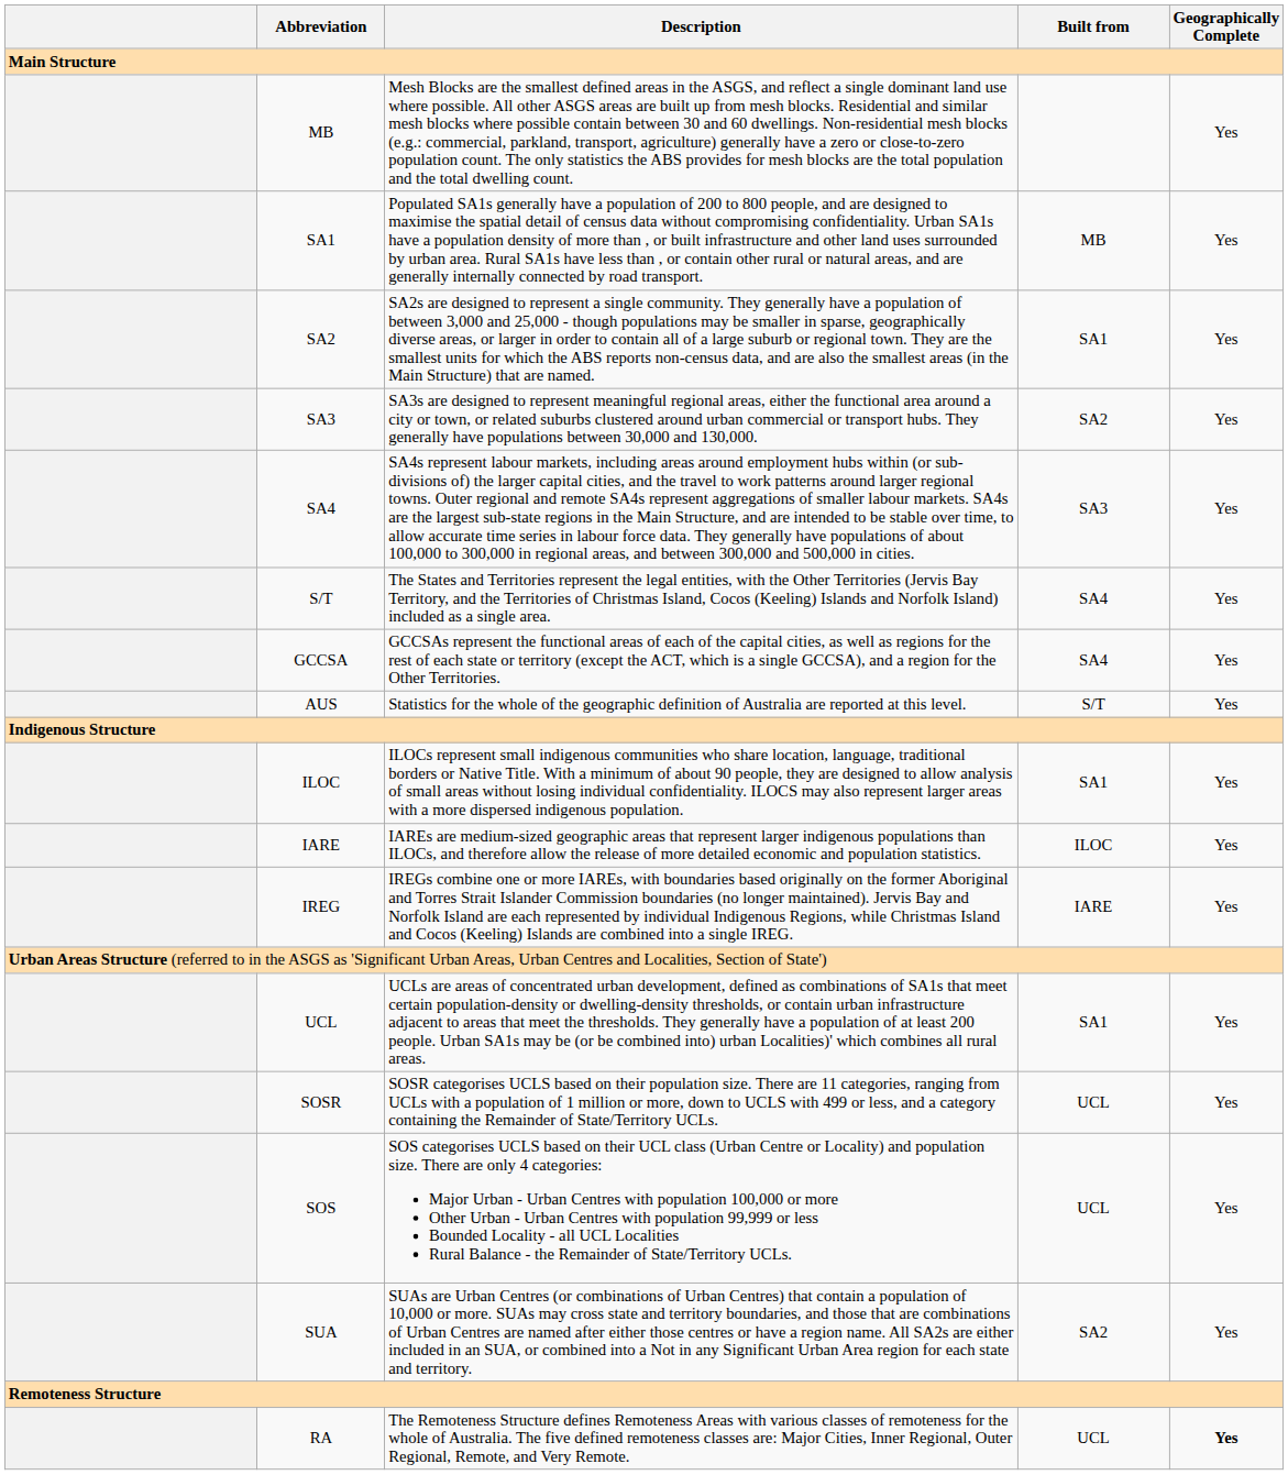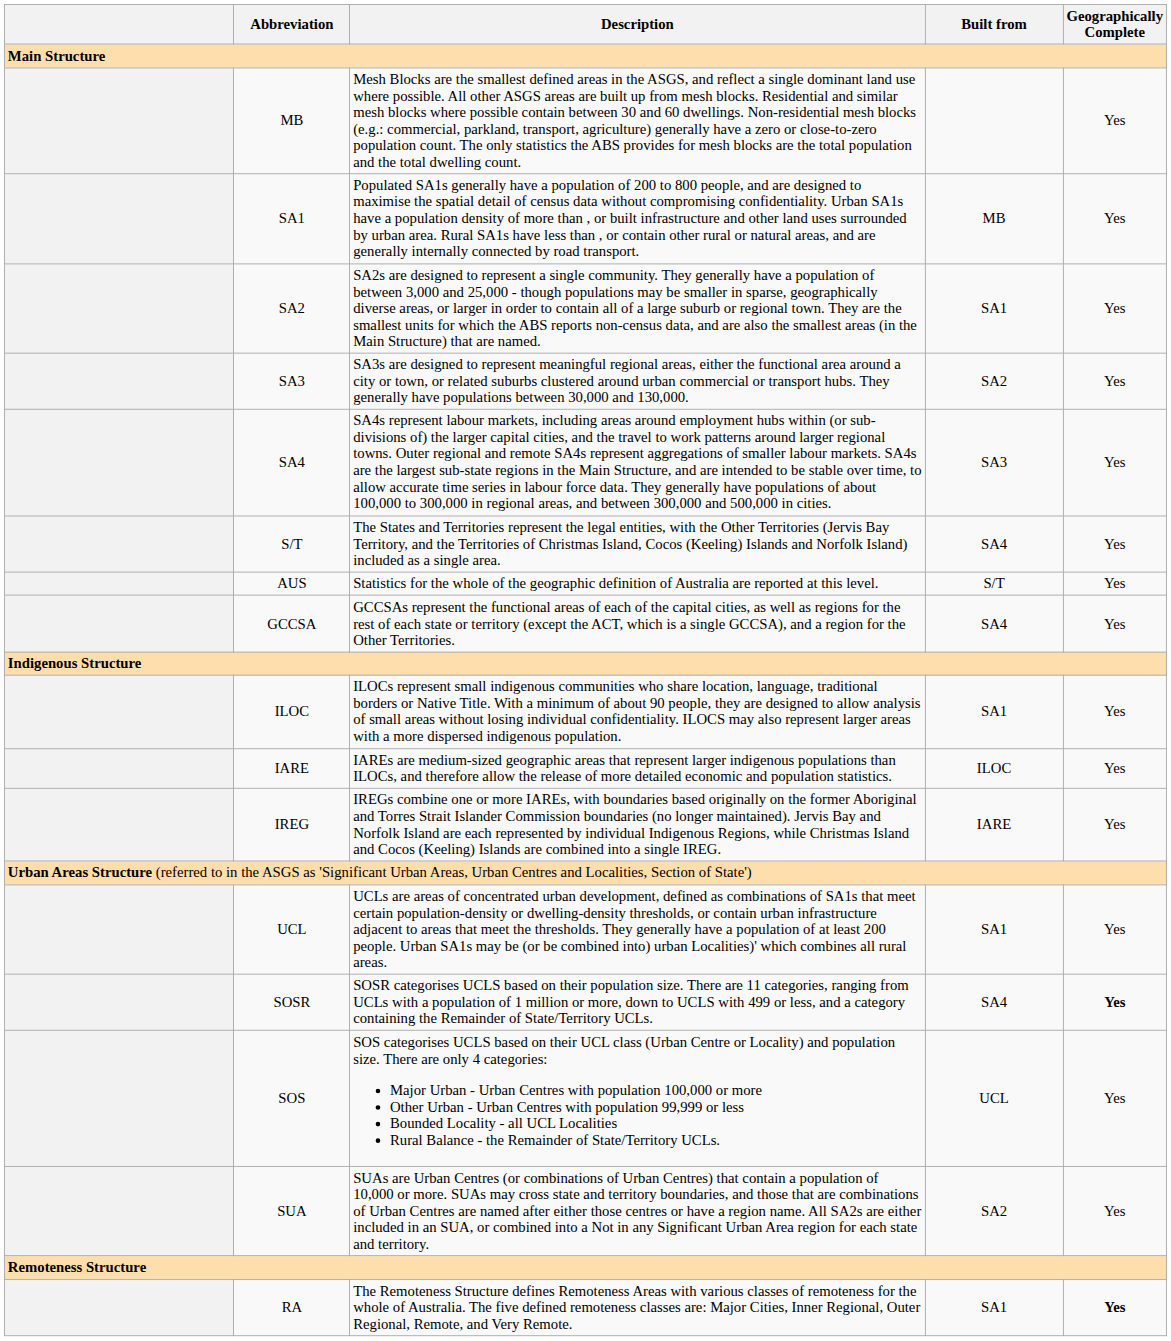 <table class="wikitable" width="100%" border="1" style="text-align:center;">
 <tr>
 <th width="20%"></th>
 <th width="10%">Abbreviation</th>
 <th width="50%">Description</th>
 <th width="12%">Built from</th>
 <th width="8%">Geographically<br>Complete</th>
 </tr>
 <tr>
 <td align="left" colspan="5" bgcolor="#ffdead"><strong>Main Structure</strong></td>
 </tr>
 <tr>
 <th></th>
 <td>MB</td>
 <td align="left">Mesh Blocks are the smallest defined areas in the ASGS, and reflect a single dominant land use where possible. All other ASGS areas are built up from mesh blocks. Residential and similar mesh blocks where possible contain between 30 and 60 dwellings. Non-residential mesh blocks (e.g.: commercial, parkland, transport, agriculture) generally have a zero or close-to-zero population count. The only statistics the ABS provides for mesh blocks are the total population and the total dwelling count.</td>
 <td></td>
 <td>Yes</td>
 </tr>
 <tr>
 <th></th>
 <td>SA1</td>
 <td align="left">Populated SA1s generally have a population of 200 to 800 people, and are designed to maximise the spatial detail of census data without compromising confidentiality. Urban SA1s have a population density of more than , or built infrastructure and other land uses surrounded by urban area. Rural SA1s have less than , or contain other rural or natural areas, and are generally internally connected by road transport.</td>
 <td>MB</td>
 <td>Yes</td>
 </tr>
 <tr>
 <th></th>
 <td>SA2</td>
 <td align="left">SA2s are designed to represent a single community. They generally have a population of between 3,000 and 25,000 - though populations may be smaller in sparse, geographically diverse areas, or larger in order to contain all of a large suburb or regional town. They are the smallest units for which the ABS reports non-census data, and are also the smallest areas (in the Main Structure) that are named.</td>
 <td>SA1</td>
 <td>Yes</td>
 </tr>
 <tr>
 <th></th>
 <td>SA3</td>
 <td align="left">SA3s are designed to represent meaningful regional areas, either the functional area around a city or town, or related suburbs clustered around urban commercial or transport hubs. They generally have populations between 30,000 and 130,000.</td>
 <td>SA2</td>
 <td>Yes</td>
 </tr>
 <tr>
 <th></th>
 <td>SA4</td>
 <td align="left">SA4s represent labour markets, including areas around employment hubs within (or sub-divisions of) the larger capital cities, and the travel to work patterns around larger regional towns. Outer regional and remote SA4s represent aggregations of smaller labour markets. SA4s are the largest sub-state regions in the Main Structure, and are intended to be stable over time, to allow accurate time series in labour force data. They generally have populations of about 100,000 to 300,000 in regional areas, and between 300,000 and 500,000 in cities.</td>
 <td>SA3</td>
 <td>Yes</td>
 </tr>
 <tr>
 <th></th>
 <td>S/T</td>
 <td align="left">The States and Territories represent the legal entities, with the Other Territories (Jervis Bay Territory, and the Territories of Christmas Island, Cocos (Keeling) Islands and Norfolk Island) included as a single area.</td>
 <td>SA4</td>
 <td>Yes</td>
 </tr>
 <tr>
 <th></th>
-<td>GCCSA</td>
-<td align="left">GCCSAs represent the functional areas of each of the capital cities, as well as regions for the rest of each state or territory (except the ACT, which is a single GCCSA), and a region for the Other Territories.</td>
-<td>SA4</td>
+<td>AUS</td>
+<td align="left">Statistics for the whole of the geographic definition of Australia are reported at this level.</td>
+<td>S/T</td>
 <td>Yes</td>
 </tr>
 <tr>
 <th></th>
-<td>AUS</td>
-<td align="left">Statistics for the whole of the geographic definition of Australia are reported at this level.</td>
-<td>S/T</td>
+<td>GCCSA</td>
+<td align="left">GCCSAs represent the functional areas of each of the capital cities, as well as regions for the rest of each state or territory (except the ACT, which is a single GCCSA), and a region for the Other Territories.</td>
+<td>SA4</td>
 <td>Yes</td>
 </tr>
 <tr>
 <td align="left" colspan="5" bgcolor="#ffdead"><strong>Indigenous Structure</strong></td>
 </tr>
 <tr>
 <th></th>
 <td>ILOC</td>
 <td align="left">ILOCs represent small indigenous communities who share location, language, traditional borders or Native Title. With a minimum of about 90 people, they are designed to allow analysis of small areas without losing individual confidentiality. ILOCS may also represent larger areas with a more dispersed indigenous population.</td>
 <td>SA1</td>
 <td>Yes</td>
 </tr>
 <tr>
 <th></th>
 <td>IARE</td>
 <td align="left">IAREs are medium-sized geographic areas that represent larger indigenous populations than ILOCs, and therefore allow the release of more detailed economic and population statistics.</td>
 <td>ILOC</td>
 <td>Yes</td>
 </tr>
 <tr>
 <th></th>
 <td>IREG</td>
 <td align="left">IREGs combine one or more IAREs, with boundaries based originally on the former Aboriginal and Torres Strait Islander Commission boundaries (no longer maintained). Jervis Bay and Norfolk Island are each represented by individual Indigenous Regions, while Christmas Island and Cocos (Keeling) Islands are combined into a single IREG.</td>
 <td>IARE</td>
 <td>Yes</td>
 </tr>
 <tr>
 <td align="left" colspan="5" bgcolor="#ffdead"><strong>Urban Areas Structure</strong> (referred to in the ASGS as 'Significant Urban Areas, Urban Centres and Localities, Section of State')</td>
 </tr>
 <tr>
 <th></th>
 <td>UCL</td>
 <td align="left">UCLs are areas of concentrated urban development, defined as combinations of SA1s that meet certain population-density or dwelling-density thresholds, or contain urban infrastructure adjacent to areas that meet the thresholds. They generally have a population of at least 200 people. Urban SA1s may be (or be combined into) urban Localities)' which combines all rural areas.</td>
 <td>SA1</td>
 <td>Yes</td>
 </tr>
 <tr>
 <th></th>
 <td>SOSR</td>
 <td align="left">SOSR categorises UCLS based on their population size. There are 11 categories, ranging from UCLs with a population of 1 million or more, down to UCLS with 499 or less, and a category containing the Remainder of State/Territory UCLs.</td>
-<td>UCL</td>
-<td>Yes</td>
+<td>SA4</td>
+<td><strong>Yes</strong></td>
 </tr>
 <tr>
 <th></th>
 <td>SOS</td>
 <td align="left">SOS categorises UCLS based on their UCL class (Urban Centre or Locality) and population size. There are only 4 categories:<br><ul><li>Major Urban - Urban Centres with population 100,000 or more</li><li>Other Urban - Urban Centres with population 99,999 or less</li><li>Bounded Locality - all UCL Localities</li><li>Rural Balance - the Remainder of State/Territory UCLs.</li></ul></td>
 <td>UCL</td>
 <td>Yes</td>
 </tr>
 <tr>
 <th></th>
 <td>SUA</td>
 <td align="left">SUAs are Urban Centres (or combinations of Urban Centres) that contain a population of 10,000 or more. SUAs may cross state and territory boundaries, and those that are combinations of Urban Centres are named after either those centres or have a region name. All SA2s are either included in an SUA, or combined into a Not in any Significant Urban Area region for each state and territory.</td>
 <td>SA2</td>
 <td>Yes</td>
 </tr>
 <tr>
 <td align="left" colspan="5" bgcolor="#ffdead"><strong>Remoteness Structure</strong></td>
 </tr>
 <tr>
 <th></th>
 <td>RA</td>
 <td align="left">The Remoteness Structure defines Remoteness Areas with various classes of remoteness for the whole of Australia. The five defined remoteness classes are: Major Cities, Inner Regional, Outer Regional, Remote, and Very Remote.</td>
-<td>UCL</td>
+<td>SA1</td>
 <td><strong>Yes</strong></td>
 </tr>
 </table>
